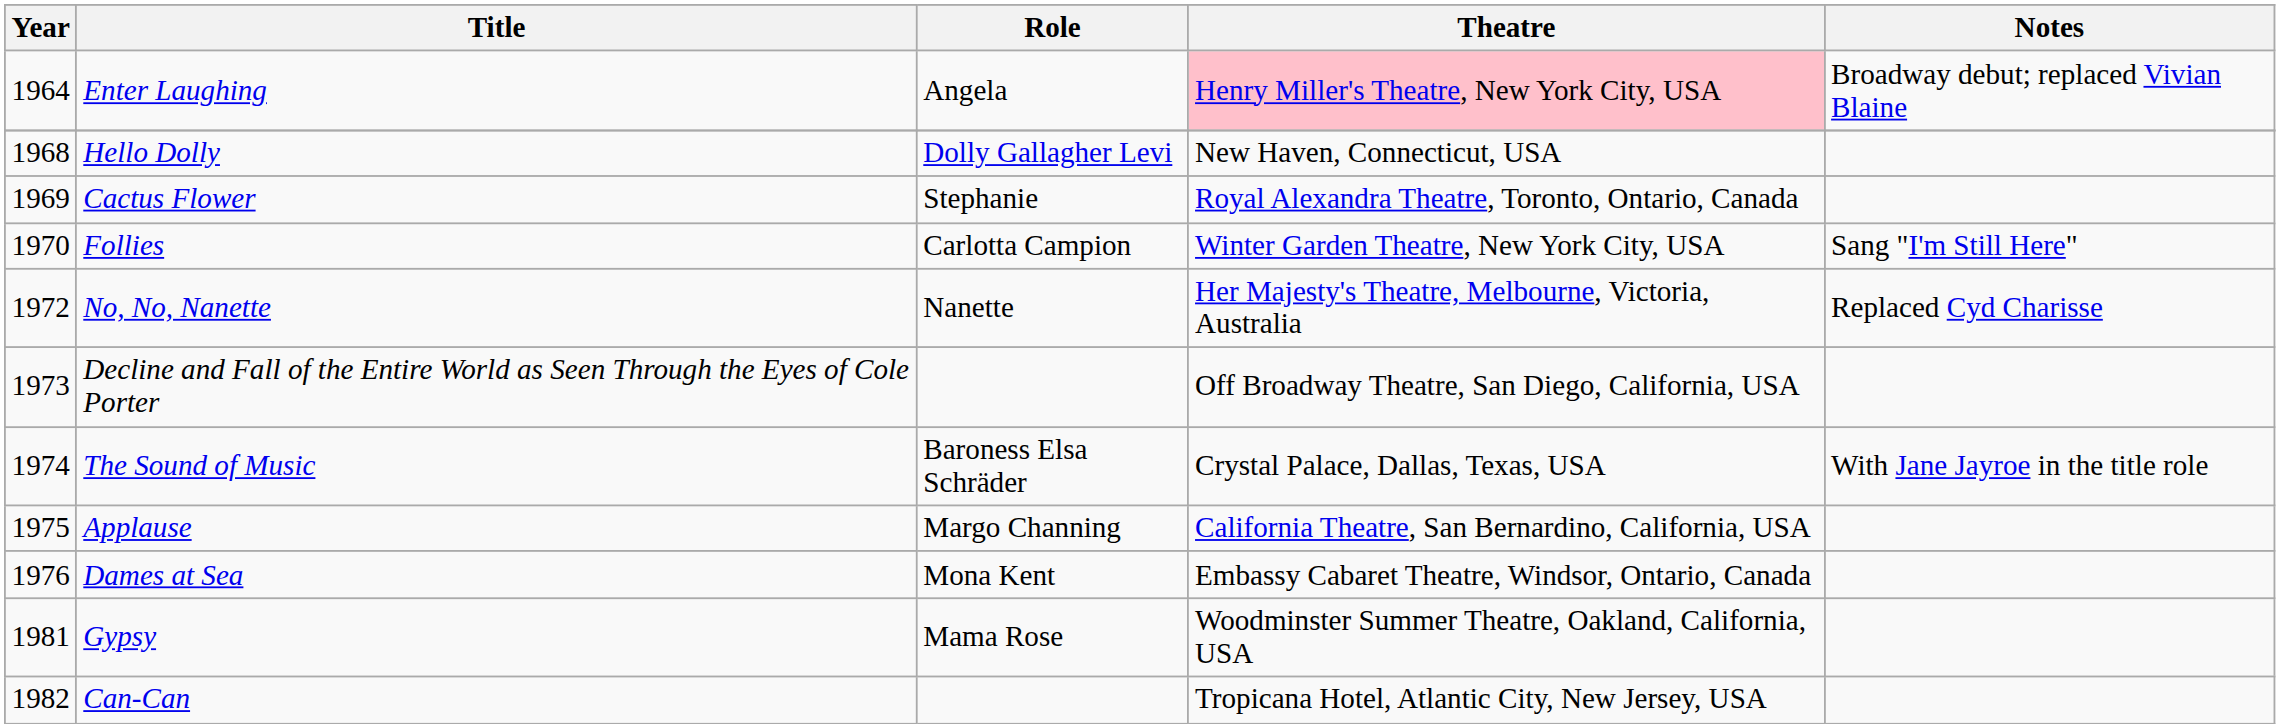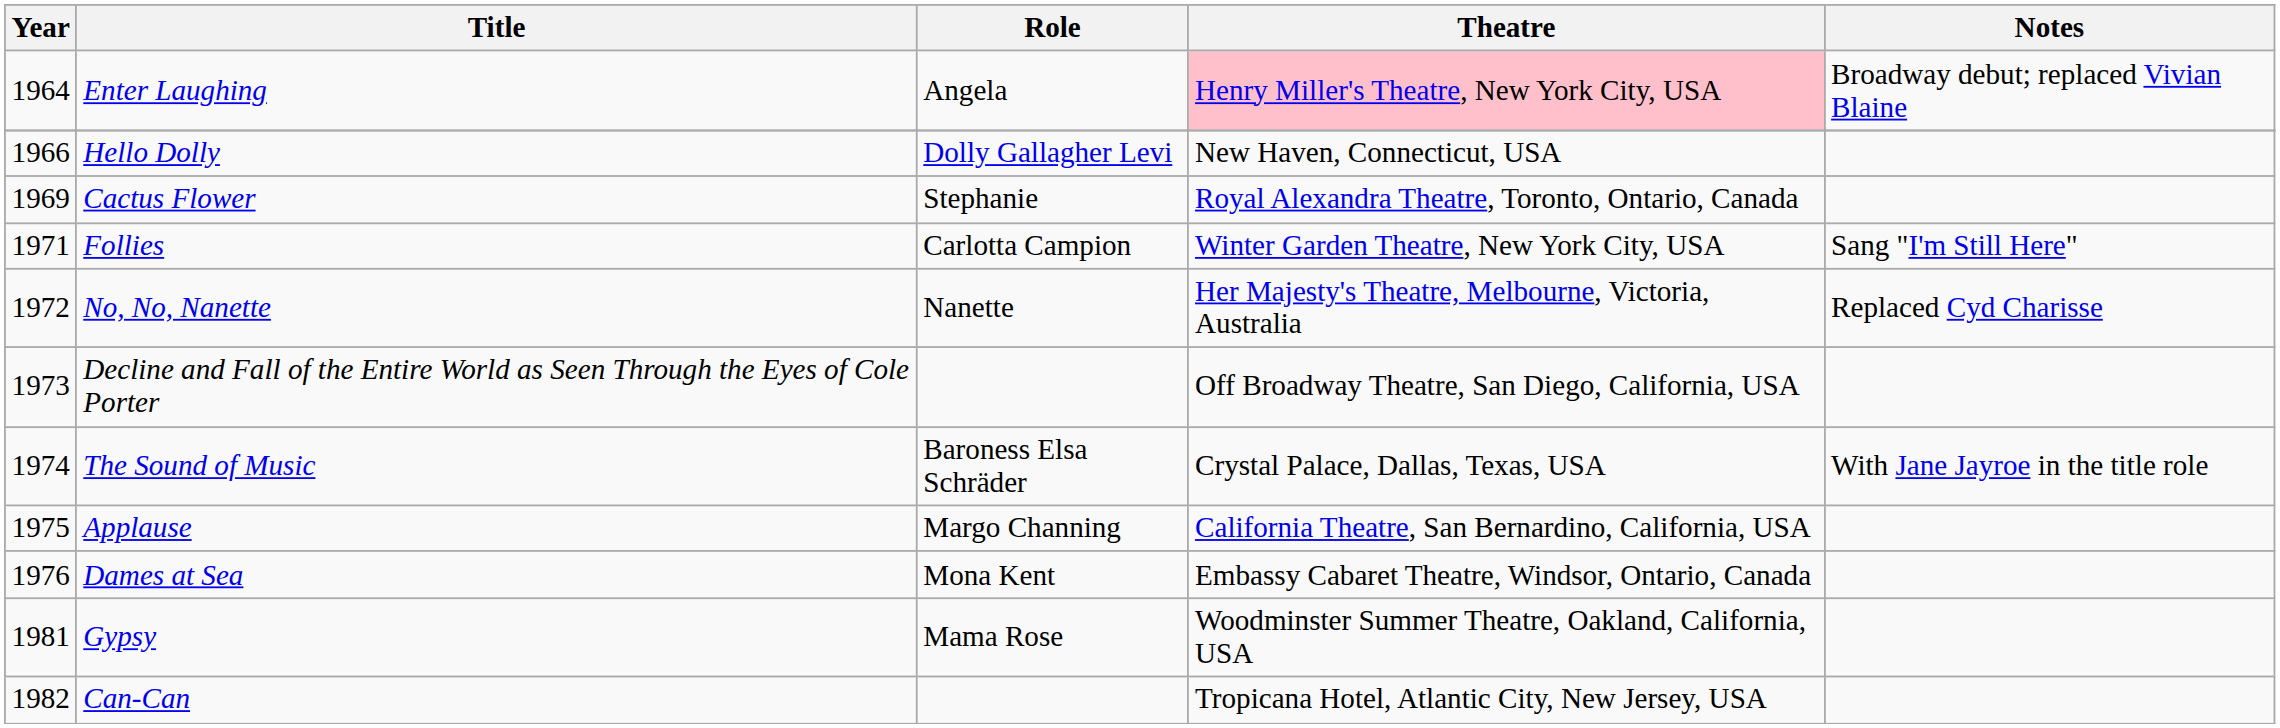 <table class="wikitable sortable">
 <tr>
 <th>Year</th>
 <th>Title</th>
 <th>Role</th>
 <th>Theatre</th>
 <th class="unsortable">Notes</th>
 </tr>
 <tr>
 <td>1964</td>
 <td><em><a href='#'>Enter Laughing</a></em></td>
 <td>Angela</td>
 <td style="background: pink;"><a href='#'>Henry Miller's Theatre</a>, New York City, USA</td>
 <td>Broadway debut; replaced <a href='#'>Vivian Blaine</a></td>
 </tr>
 <tr>
 </tr>
 <tr>
-<td>1968</td>
+<td>1966</td>
 <td><em><a href='#'>Hello Dolly</a></em></td>
 <td><a href='#'>Dolly Gallagher Levi</a></td>
 <td>New Haven, Connecticut, USA</td>
 <td></td>
 </tr>
 <tr>
 <td>1969</td>
 <td><em><a href='#'>Cactus Flower</a></em></td>
 <td>Stephanie</td>
 <td><a href='#'>Royal Alexandra Theatre</a>, Toronto, Ontario, Canada</td>
 </tr>
 <tr>
-<td>1970</td>
+<td>1971</td>
 <td><em><a href='#'>Follies</a></em></td>
 <td>Carlotta Campion</td>
 <td><a href='#'>Winter Garden Theatre</a>, New York City, USA</td>
 <td>Sang "<a href='#'>I'm Still Here</a>"</td>
 </tr>
 <tr>
 <td>1972</td>
 <td><em><a href='#'>No, No, Nanette</a></em></td>
 <td>Nanette</td>
 <td><a href='#'>Her Majesty's Theatre, Melbourne</a>, Victoria, Australia</td>
 <td>Replaced <a href='#'>Cyd Charisse</a></td>
 </tr>
 <tr>
 <td>1973</td>
 <td><em>Decline and Fall of the Entire World as Seen Through the Eyes of Cole Porter</em></td>
 <td></td>
 <td>Off Broadway Theatre, San Diego, California, USA</td>
 <td></td>
 </tr>
 <tr>
 <td>1974</td>
 <td data-sort-value="Sound of Music, The"><em><a href='#'>The Sound of Music</a></em></td>
 <td>Baroness Elsa Schräder</td>
 <td>Crystal Palace, Dallas, Texas, USA</td>
 <td>With <a href='#'>Jane Jayroe</a> in the title role</td>
 </tr>
 <tr>
 <td>1975</td>
 <td><em><a href='#'>Applause</a></em></td>
 <td>Margo Channing</td>
 <td><a href='#'>California Theatre</a>, San Bernardino, California, USA</td>
 <td></td>
 </tr>
 <tr>
 <td>1976</td>
 <td><em><a href='#'>Dames at Sea</a></em></td>
 <td>Mona Kent</td>
 <td>Embassy Cabaret Theatre, Windsor, Ontario, Canada</td>
 <td></td>
 </tr>
 <tr>
 <td>1981</td>
 <td><em><a href='#'>Gypsy</a></em></td>
 <td>Mama Rose</td>
 <td>Woodminster Summer Theatre, Oakland, California, USA</td>
 </tr>
 <tr>
 <td>1982</td>
 <td><em><a href='#'>Can-Can</a></em></td>
 <td></td>
 <td>Tropicana Hotel, Atlantic City, New Jersey, USA</td>
 <td></td>
 </tr>
 </table>
